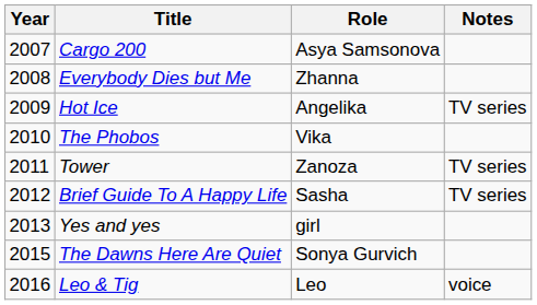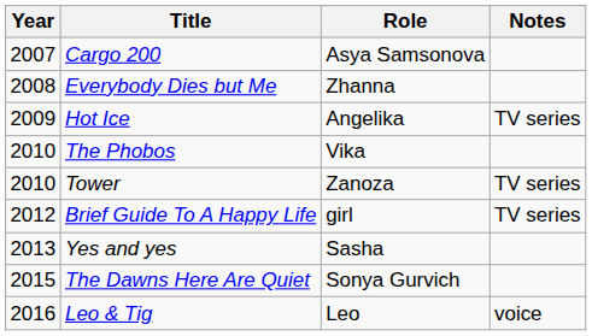 <table class="wikitable sortable">
 <tr>
 <th>Year</th>
 <th>Title</th>
 <th>Role</th>
 <th class="unsortable">Notes</th>
 </tr>
 <tr>
 <td>2007</td>
 <td><em><a href='#'>Cargo 200</a></em></td>
 <td>Asya Samsonova</td>
 <td></td>
 </tr>
 <tr>
 <td>2008</td>
 <td><em><a href='#'>Everybody Dies but Me</a></em></td>
 <td>Zhanna</td>
 <td></td>
 </tr>
 <tr>
 <td>2009</td>
 <td><em><a href='#'>Hot Ice</a></em></td>
 <td>Angelika</td>
 <td>TV series</td>
 </tr>
 <tr>
 <td>2010</td>
 <td><em><a href='#'>The Phobos</a></em></td>
 <td>Vika</td>
 <td></td>
 </tr>
 <tr>
-<td>2011</td>
+<td>2010</td>
 <td><em>Tower</em></td>
 <td>Zanoza</td>
 <td>TV series</td>
 </tr>
 <tr>
 <td>2012</td>
 <td><em><a href='#'>Brief Guide To A Happy Life</a></em></td>
-<td>Sasha</td>
+<td>girl</td>
 <td>TV series</td>
 </tr>
 <tr>
 <td>2013</td>
 <td><em>Yes and yes</em></td>
-<td>girl</td>
+<td>Sasha</td>
 <td></td>
 </tr>
 <tr>
 <td>2015</td>
 <td><em><a href='#'>The Dawns Here Are Quiet</a></em></td>
 <td>Sonya Gurvich</td>
 <td></td>
 </tr>
 <tr>
 <td>2016</td>
 <td><em><a href='#'>Leo & Tig</a></em></td>
 <td>Leo</td>
 <td>voice</td>
 </tr>
 </table>
